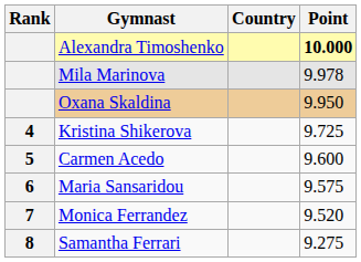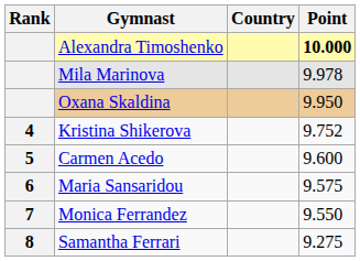 <table class="wikitable sortable">
 <tr>
 <th>Rank</th>
 <th>Gymnast</th>
 <th>Country</th>
 <th>Point</th>
 </tr>
 <tr bgcolor=fffcaf>
 <th></th>
 <td><a href='#'>Alexandra Timoshenko</a></td>
 <td></td>
 <td><strong>10.000</strong></td>
 </tr>
 <tr bgcolor=e5e5e5>
 <th></th>
 <td><a href='#'>Mila Marinova</a></td>
 <td></td>
 <td>9.978</td>
 </tr>
 <tr bgcolor=eecc99>
 <th></th>
 <td><a href='#'>Oxana Skaldina</a></td>
 <td></td>
 <td>9.950</td>
 </tr>
 <tr>
 <th>4</th>
 <td><a href='#'>Kristina Shikerova</a></td>
 <td></td>
-<td>9.725</td>
+<td>9.752</td>
 </tr>
 <tr>
 <th>5</th>
 <td><a href='#'>Carmen Acedo</a></td>
 <td></td>
 <td>9.600</td>
 </tr>
 <tr>
 <th>6</th>
 <td><a href='#'>Maria Sansaridou</a></td>
 <td></td>
 <td>9.575</td>
 </tr>
 <tr>
 </tr>
 <tr>
 <th>7</th>
 <td><a href='#'>Monica Ferrandez</a></td>
 <td></td>
-<td>9.520</td>
+<td>9.550</td>
 </tr>
 <tr>
 <th>8</th>
 <td><a href='#'>Samantha Ferrari</a></td>
 <td></td>
 <td>9.275</td>
 </tr>
 </table>
